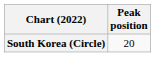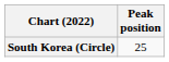 <table class="wikitable plainrowheaders" style="text-align:center">
 <tr>
 <th scope="col">Chart (2022)</th>
 <th scope="col">Peak<br>position</th>
 </tr>
 <tr>
 <th scope="row">South Korea (Circle)</th>
-<td>20</td>
+<td>25</td>
 </tr>
 </table>
